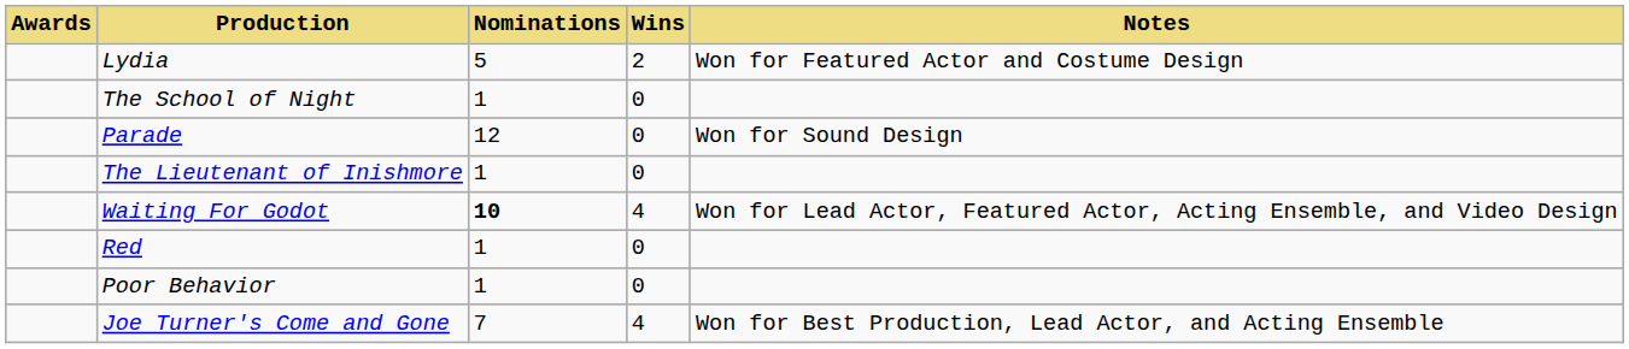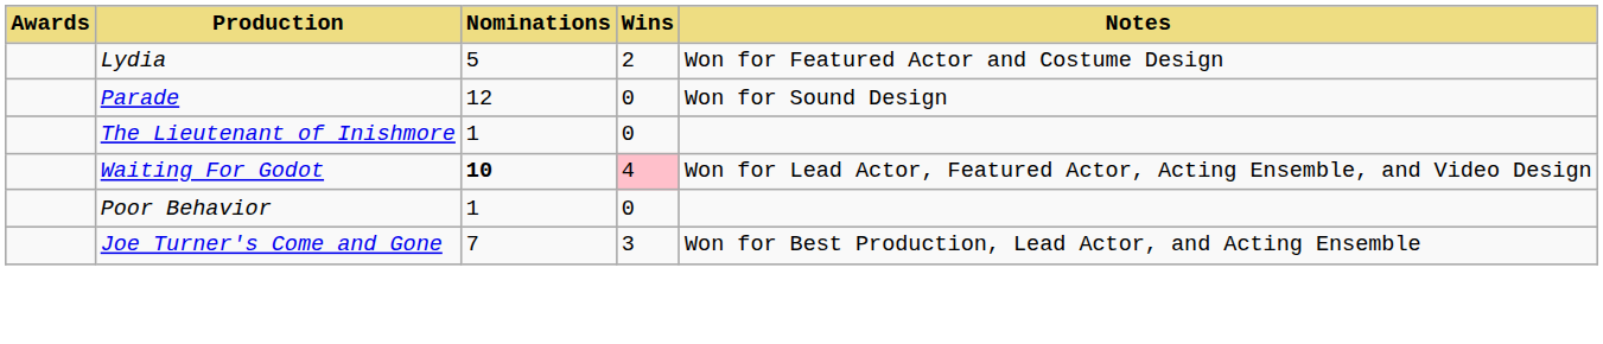 <table class="sortable wikitable" style="font-size:90%;">
 <tr>
 <th style="background:#EEDD82;">Awards</th>
 <th style="background:#EEDD82;">Production</th>
 <th style="background:#EEDD82;">Nominations</th>
 <th style="background:#EEDD82;">Wins</th>
 <th style="background:#EEDD82;" class="unsortable">Notes</th>
 </tr>
 <tr>
 <td></td>
 <td><em>Lydia</em></td>
 <td>5</td>
 <td>2</td>
 <td>Won for Featured Actor and Costume Design</td>
-</tr>
-<tr>
-<td></td>
-<td><em>The School of Night</em></td>
-<td>1</td>
-<td>0</td>
-<td></td>
 </tr>
 <tr>
 <td></td>
 <td><em><a href='#'>Parade</a></em></td>
 <td>12</td>
 <td>0</td>
 <td>Won for Sound Design</td>
 </tr>
 <tr>
 <td></td>
 <td><em><a href='#'>The Lieutenant of Inishmore</a></em></td>
 <td>1</td>
 <td>0</td>
 <td></td>
 </tr>
 <tr>
 <td></td>
 <td><em><a href='#'>Waiting For Godot</a></em></td>
 <td><strong>10</strong></td>
-<td>4</td>
+<td style="background: pink;">4</td>
 <td>Won for Lead Actor, Featured Actor, Acting Ensemble, and Video Design</td>
-</tr>
-<tr>
-<td></td>
-<td><em><a href='#'>Red</a></em></td>
-<td>1</td>
-<td>0</td>
-<td></td>
 </tr>
 <tr>
 <td></td>
 <td><em>Poor Behavior</em></td>
 <td>1</td>
 <td>0</td>
 <td></td>
 </tr>
 <tr>
 <td></td>
 <td><em><a href='#'>Joe Turner's Come and Gone</a></em></td>
 <td>7</td>
-<td>4</td>
+<td>3</td>
 <td>Won for Best Production, Lead Actor, and Acting Ensemble</td>
 </tr>
 </table>
